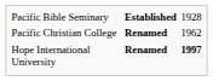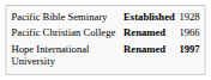 <table class="infobox" cellpadding="2" cellspacing="2" style="font-size:90%">
 <tr>
 <td width="150pt">Pacific Bible Seminary</td>
 <td><strong>Established</strong></td>
 <td>1928</td>
 </tr>
 <tr>
 <td width="150pt">Pacific Christian College</td>
 <td><strong>Renamed</strong></td>
-<td>1962</td>
+<td>1966</td>
 </tr>
 <tr>
 <td width="150pt">Hope International University</td>
 <td><strong>Renamed</strong></td>
 <td><strong>1997</strong></td>
 </tr>
 <tr>
 </tr>
 </table>
